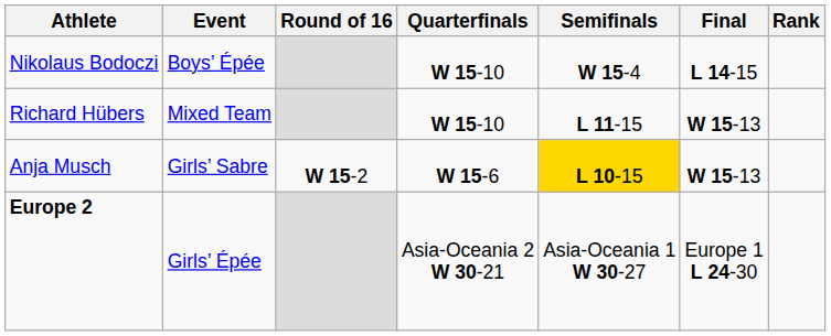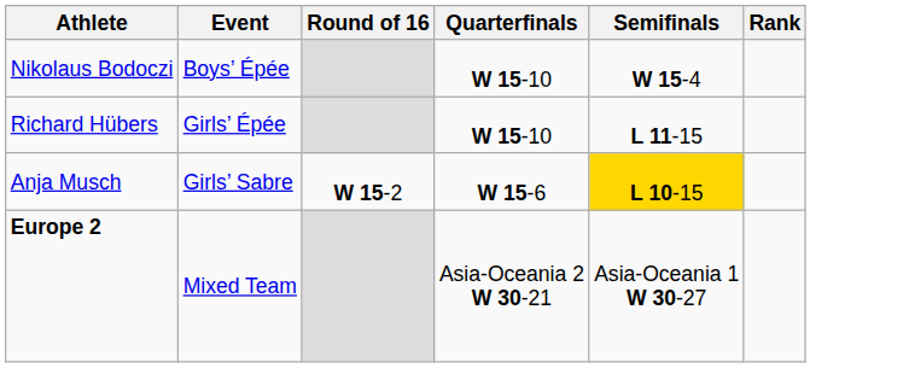 <table class="wikitable" border="1" style="font-size:90%">
 <tr>
 <th>Athlete</th>
 <th>Event</th>
 <th>Round of 16</th>
 <th>Quarterfinals</th>
 <th>Semifinals</th>
-<th>Final</th>
 <th>Rank</th>
 </tr>
 <tr>
 <td><a href='#'>Nikolaus Bodoczi</a></td>
 <td><a href='#'>Boys’ Épée</a></td>
 <td bgcolor=#DCDCDC></td>
 <td align=center><br> <strong>W</strong> <strong>15</strong>-10</td>
 <td align=center><br> <strong>W</strong> <strong>15</strong>-4</td>
-<td align=center><br> <strong>L</strong> <strong>14</strong>-15</td>
 <td align=center></td>
 </tr>
 <tr>
 <td><a href='#'>Richard Hübers</a></td>
-<td><a href='#'>Mixed Team</a></td>
+<td><a href='#'>Girls’ Épée</a></td>
 <td bgcolor=#DCDCDC></td>
 <td align=center><br> <strong>W</strong> <strong>15</strong>-10</td>
 <td align=center><br> <strong>L</strong> <strong>11</strong>-15</td>
-<td align=center><br> <strong>W</strong> <strong>15</strong>-13</td>
 <td align=center></td>
 </tr>
 <tr>
 <td><a href='#'>Anja Musch</a></td>
 <td><a href='#'>Girls’ Sabre</a></td>
 <td align=center><br> <strong>W</strong> <strong>15</strong>-2</td>
 <td align=center><br> <strong>W</strong> <strong>15</strong>-6</td>
 <td align=center style="background: gold;"><br> <strong>L</strong> <strong>10</strong>-15</td>
-<td align=center><br> <strong>W</strong> <strong>15</strong>-13</td>
 <td align=center></td>
 </tr>
 <tr>
 <td><strong>Europe 2</strong><br><br><br><br><br><br></td>
-<td><a href='#'>Girls’ Épée</a></td>
+<td><a href='#'>Mixed Team</a></td>
 <td bgcolor=#DCDCDC></td>
 <td align=center>Asia-Oceania 2<br> <strong>W</strong> <strong>30</strong>-21</td>
 <td align=center>Asia-Oceania 1<br> <strong>W</strong> <strong>30</strong>-27</td>
-<td align=center>Europe 1<br> <strong>L</strong> <strong>24</strong>-30</td>
 <td align=center></td>
 </tr>
 </table>
